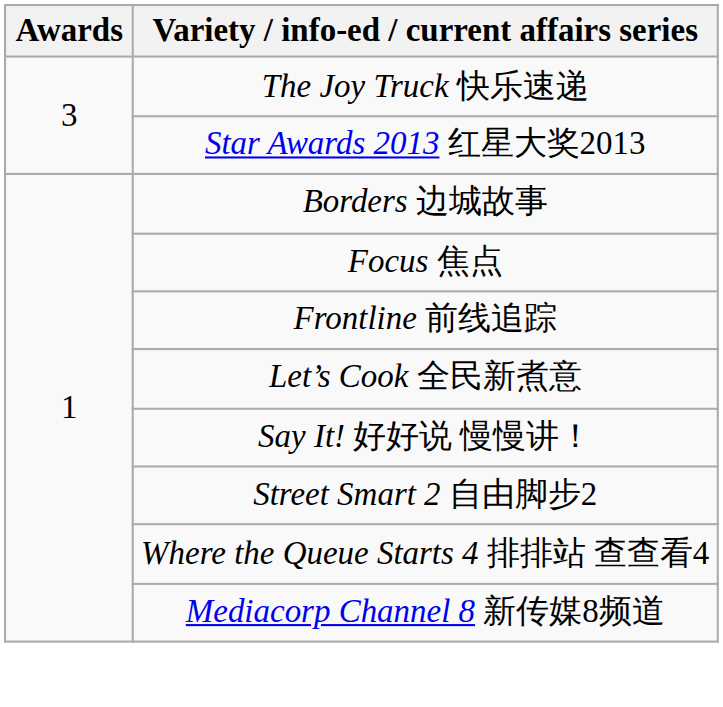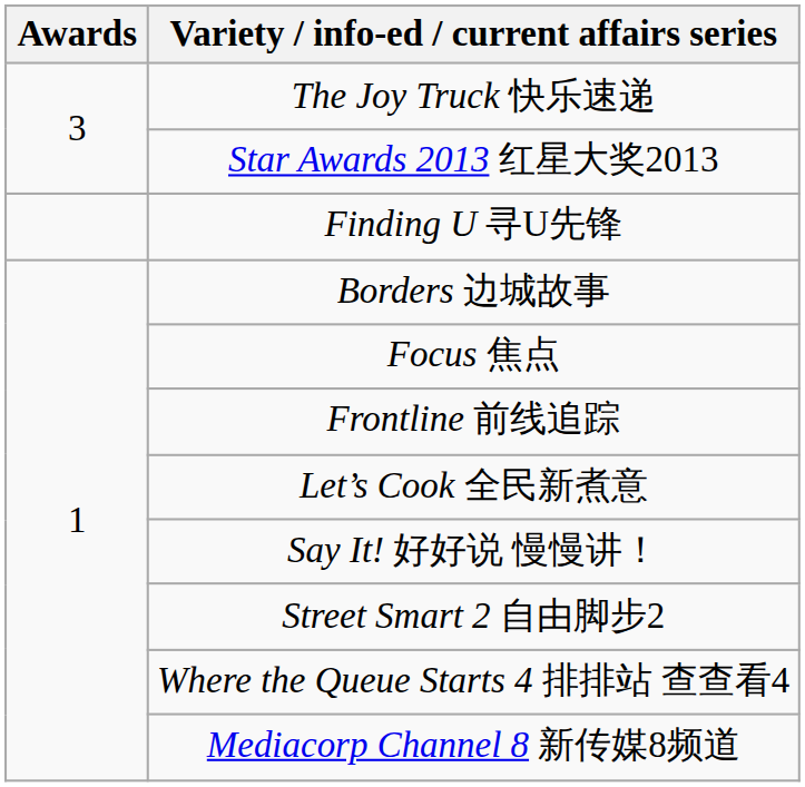 <table class="wikitable" style="text-align: center">
 <tr>
 <th scope="col" width="55">Awards</th>
 <th scope="col" align="center">Variety / info-ed / current affairs series</th>
 </tr>
 <tr>
 <td rowspan="2" style="text-align:center;">3</td>
 <td><em>The Joy Truck</em> 快乐速递</td>
 </tr>
 <tr>
 <td><em><a href='#'>Star Awards 2013</a></em> 红星大奖2013</td>
+</tr>
+<tr>
+<td></td>
+<td><em>Finding U</em> 寻U先锋</td>
 </tr>
 <tr>
 <td rowspan="8" style="text-align:center;">1</td>
 <td><em>Borders</em> 边城故事</td>
 </tr>
 <tr>
 <td><em>Focus</em> 焦点</td>
 </tr>
 <tr>
 <td><em>Frontline</em> 前线追踪</td>
 </tr>
 <tr>
 <td><em>Let’s Cook</em> 全民新煮意</td>
 </tr>
 <tr>
 <td><em>Say It!</em> 好好说 慢慢讲！</td>
 </tr>
 <tr>
 <td><em>Street Smart 2</em> 自由脚步2</td>
 </tr>
 <tr>
 <td><em>Where the Queue Starts 4</em> 排排站 查查看4</td>
 </tr>
 <tr>
 <td><em><a href='#'>Mediacorp Channel 8</a></em> 新传媒8频道</td>
 </tr>
 </table>
